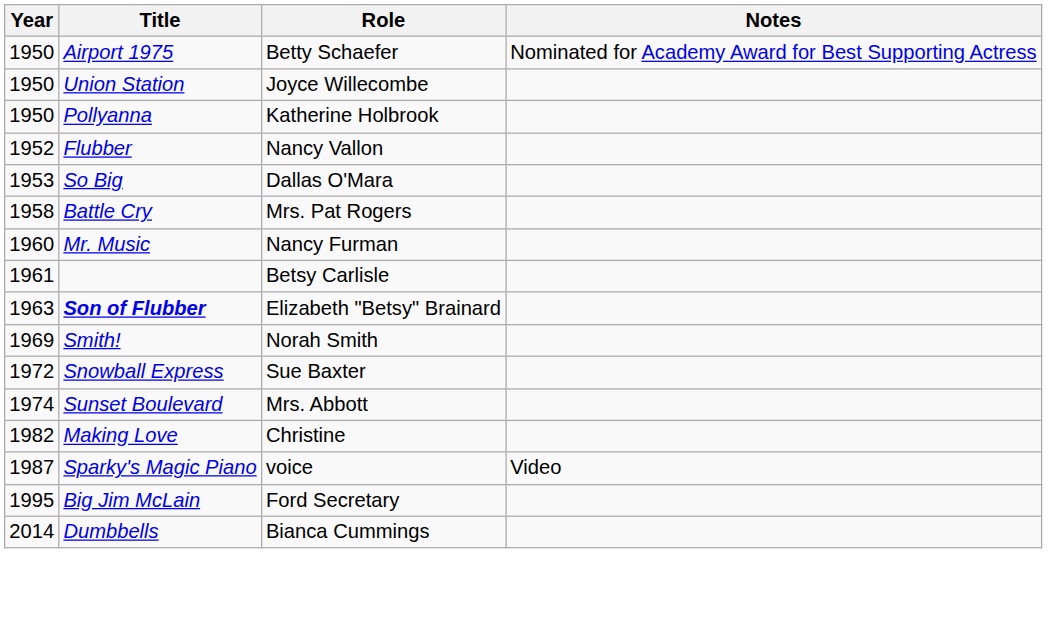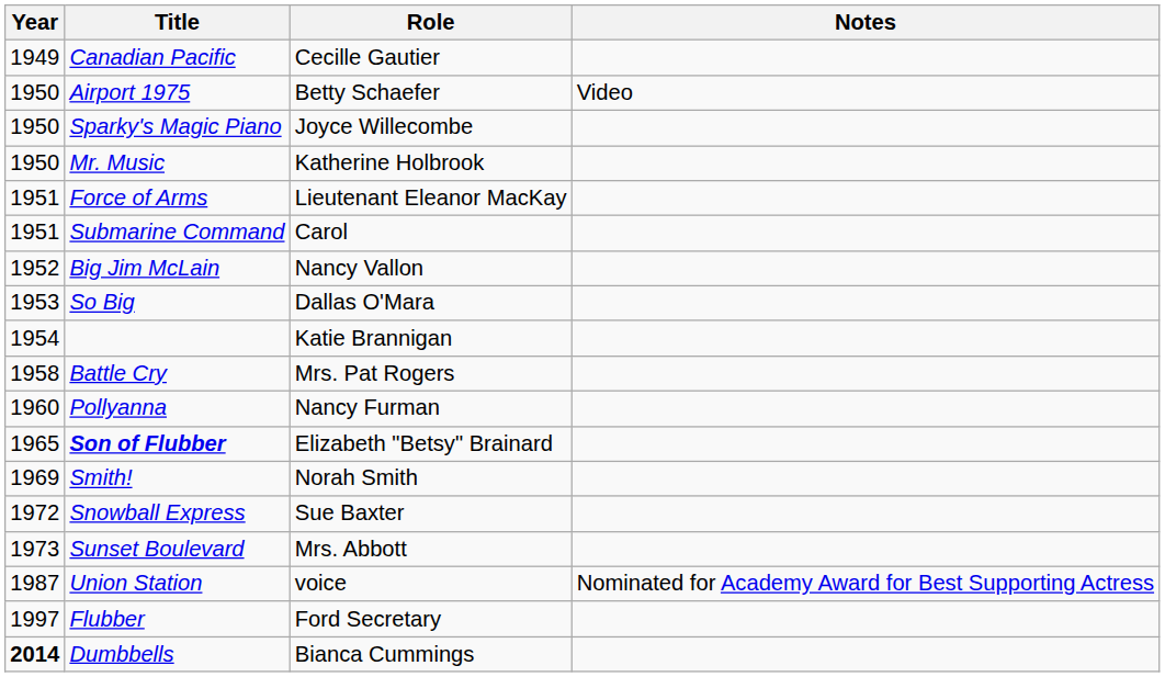 <table class="wikitable sortable">
 <tr>
 <th>Year</th>
 <th>Title</th>
 <th>Role</th>
 <th class="unsortable">Notes</th>
 </tr>
 <tr>
+<td>1949</td>
+<td><em><a href='#'>Canadian Pacific</a></em></td>
+<td>Cecille Gautier</td>
+<td></td>
+</tr>
+<tr>
 <td>1950</td>
 <td><em><a href='#'>Airport 1975</a></em></td>
 <td>Betty Schaefer</td>
-<td>Nominated for <a href='#'>Academy Award for Best Supporting Actress</a></td>
+<td>Video</td>
 </tr>
 <tr>
 <td>1950</td>
-<td><em><a href='#'>Union Station</a></em></td>
+<td><em><a href='#'>Sparky's Magic Piano</a></em></td>
 <td>Joyce Willecombe</td>
 <td></td>
 </tr>
 <tr>
 <td>1950</td>
-<td><em><a href='#'>Pollyanna</a></em></td>
+<td><em><a href='#'>Mr. Music</a></em></td>
 <td>Katherine Holbrook</td>
 <td></td>
 </tr>
 <tr>
+<td>1951</td>
+<td><em><a href='#'>Force of Arms</a></em></td>
+<td>Lieutenant Eleanor MacKay</td>
+<td></td>
+</tr>
+<tr>
+<td>1951</td>
+<td><em><a href='#'>Submarine Command</a></em></td>
+<td>Carol</td>
+<td></td>
+</tr>
+<tr>
 <td>1952</td>
-<td><em><a href='#'>Flubber</a></em></td>
+<td><em><a href='#'>Big Jim McLain</a></em></td>
 <td>Nancy Vallon</td>
 <td></td>
 </tr>
 <tr>
 <td>1953</td>
 <td><em><a href='#'>So Big</a></em></td>
 <td>Dallas O'Mara</td>
 <td></td>
 </tr>
 <tr>
+<td>1954</td>
+<td><em></em></td>
+<td>Katie Brannigan</td>
+<td></td>
+</tr>
+<tr>
 <td>1958</td>
 <td><em><a href='#'>Battle Cry</a></em></td>
 <td>Mrs. Pat Rogers</td>
 <td></td>
 </tr>
 <tr>
 <td>1960</td>
-<td><em><a href='#'>Mr. Music</a></em></td>
+<td><em><a href='#'>Pollyanna</a></em></td>
 <td>Nancy Furman</td>
 <td></td>
 </tr>
 <tr>
-<td>1961</td>
-<td><em></em></td>
-<td>Betsy Carlisle</td>
-<td></td>
-</tr>
-<tr>
-<td>1963</td>
+<td>1965</td>
 <td><strong><em><a href='#'>Son of Flubber</a></em></strong></td>
 <td>Elizabeth "Betsy" Brainard</td>
 <td></td>
 </tr>
 <tr>
 <td>1969</td>
 <td><em><a href='#'>Smith!</a></em></td>
 <td>Norah Smith</td>
 <td></td>
 </tr>
 <tr>
 <td>1972</td>
 <td><em><a href='#'>Snowball Express</a></em></td>
 <td>Sue Baxter</td>
 <td></td>
 </tr>
 <tr>
-<td>1974</td>
+<td>1973</td>
 <td><em><a href='#'>Sunset Boulevard</a></em></td>
 <td>Mrs. Abbott</td>
 <td></td>
 </tr>
 <tr>
-<td>1982</td>
-<td><em><a href='#'>Making Love</a></em></td>
-<td>Christine</td>
-<td></td>
+<td>1987</td>
+<td><em><a href='#'>Union Station</a></em></td>
+<td>voice</td>
+<td>Nominated for <a href='#'>Academy Award for Best Supporting Actress</a></td>
 </tr>
 <tr>
-<td>1987</td>
-<td><em><a href='#'>Sparky's Magic Piano</a></em></td>
-<td>voice</td>
-<td>Video</td>
-</tr>
-<tr>
-<td>1995</td>
-<td><em><a href='#'>Big Jim McLain</a></em></td>
+<td>1997</td>
+<td><em><a href='#'>Flubber</a></em></td>
 <td>Ford Secretary</td>
 <td></td>
 </tr>
 <tr>
-<td>2014</td>
+<td><strong>2014</strong></td>
 <td><em><a href='#'>Dumbbells</a></em></td>
 <td>Bianca Cummings</td>
 <td></td>
 </tr>
 </table>
